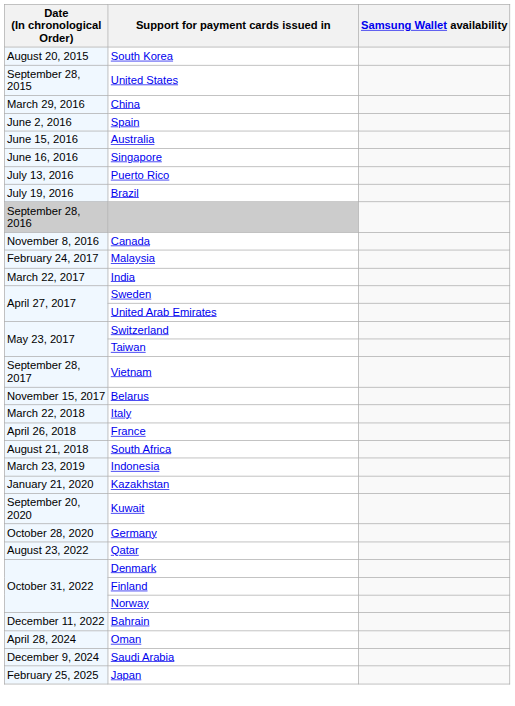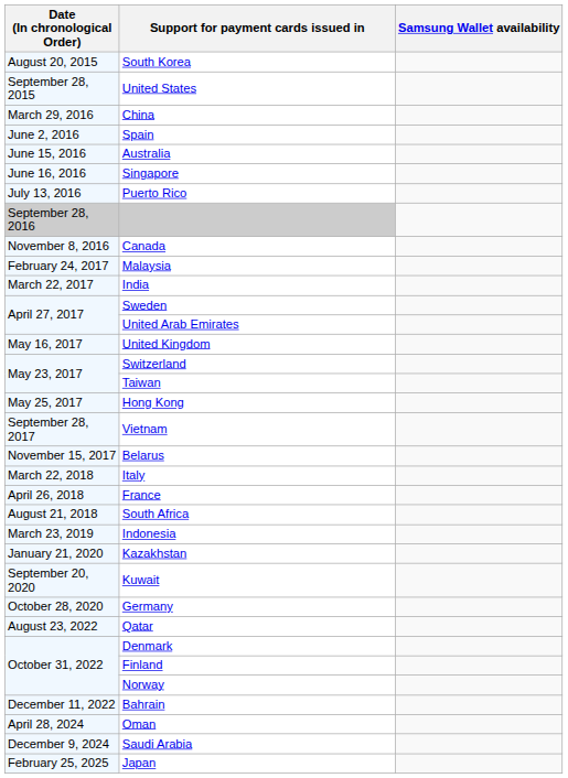 <table class="wikitable sortable" style="font-size:95%”">
 <tr>
 <th style="width:141px;">Date<br>(In chronological Order)</th>
 <th style="width:350px;">Support for payment cards issued in</th>
 <th><a href='#'>Samsung Wallet</a> availability</th>
 </tr>
 <tr>
 <td style="background:#f0f8ff;">August 20, 2015</td>
 <td style="background:#fff;"> <a href='#'>South Korea</a></td>
 <td></td>
 </tr>
 <tr>
 <td style="background:#f0f8ff;">September 28, 2015</td>
 <td style="background:#fff;"> <a href='#'>United States</a></td>
 <td></td>
 </tr>
 <tr>
 <td style="background:#f0f8ff;">March 29, 2016</td>
 <td style="background:#fff;"> <a href='#'>China</a></td>
 <td></td>
 </tr>
 <tr>
 <td style="background:#f0f8ff;">June 2, 2016</td>
 <td style="background:#fff;"> <a href='#'>Spain</a></td>
 <td></td>
 </tr>
 <tr>
 <td style="background:#f0f8ff;">June 15, 2016</td>
 <td style="background:#fff;"> <a href='#'>Australia</a></td>
 <td></td>
 </tr>
 <tr>
 <td style="background:#f0f8ff;">June 16, 2016</td>
 <td style="background:#fff;"> <a href='#'>Singapore</a></td>
 <td></td>
 </tr>
 <tr>
 <td style="background:#f0f8ff;">July 13, 2016</td>
 <td style="background:#fff;"> <a href='#'>Puerto Rico</a></td>
 <td></td>
 </tr>
 <tr>
-<td style="background:#f0f8ff;">July 19, 2016</td>
-<td style="background:#fff;"> <a href='#'>Brazil</a></td>
-<td></td>
-</tr>
-<tr>
 <td style="background:#ccc;">September 28, 2016</td>
 <td style="background:#ccc;"></td>
 <td></td>
 </tr>
 <tr>
 <td style="background:#f0f8ff;">November 8, 2016</td>
 <td style="background:#fff;"> <a href='#'>Canada</a></td>
 <td></td>
 </tr>
 <tr>
 <td style="background:#f0f8ff;">February 24, 2017</td>
 <td style="background:#fff;"> <a href='#'>Malaysia</a></td>
 <td></td>
 </tr>
 <tr>
 <td style="background:#f0f8ff;">March 22, 2017</td>
 <td style="background:#fff;"> <a href='#'>India</a></td>
 <td></td>
 </tr>
 <tr>
 <td rowspan="2" style="background:#f0f8ff;">April 27, 2017</td>
 <td style="background:#fff;"> <a href='#'>Sweden</a></td>
 <td></td>
 </tr>
 <tr>
 <td style="background:#fff;"> <a href='#'>United Arab Emirates</a></td>
 <td></td>
 </tr>
 <tr>
+<td style="background:#f0f8ff;">May 16, 2017</td>
+<td style="background:#fff;"> <a href='#'>United Kingdom</a></td>
+<td></td>
+</tr>
+<tr>
 <td rowspan="2" style="background:#f0f8ff;">May 23, 2017</td>
 <td style="background:#fff;"> <a href='#'>Switzerland</a></td>
 <td></td>
 </tr>
 <tr>
 <td style="background:#fff;"> <a href='#'>Taiwan</a></td>
+<td></td>
+</tr>
+<tr>
+<td style="background:#f0f8ff;">May 25, 2017</td>
+<td style="background:#fff;"> <a href='#'>Hong Kong</a></td>
 <td></td>
 </tr>
 <tr>
 <td style="background:#f0f8ff;">September 28, 2017</td>
 <td style="background:#fff;"> <a href='#'>Vietnam</a></td>
 <td></td>
 </tr>
 <tr>
 <td style="background:#f0f8ff;">November 15, 2017</td>
 <td style="background:#fff;"> <a href='#'>Belarus</a></td>
 <td></td>
 </tr>
 <tr>
 <td style="background:#f0f8ff;">March 22, 2018</td>
 <td style="background:#fff;"> <a href='#'>Italy</a></td>
 <td></td>
 </tr>
 <tr>
 <td style="background:#f0f8ff;">April 26, 2018</td>
 <td style="background:#fff;"> <a href='#'>France</a></td>
 <td></td>
 </tr>
 <tr>
 <td style="background:#f0f8ff;">August 21, 2018</td>
 <td style="background:#fff;"> <a href='#'>South Africa</a></td>
 <td></td>
 </tr>
 <tr>
 <td style="background:#f0f8ff;">March 23, 2019</td>
 <td style="background:#fff;"> <a href='#'>Indonesia</a></td>
 <td></td>
 </tr>
 <tr>
 <td style="background:#f0f8ff;">January 21, 2020</td>
 <td style="background:#fff;"> <a href='#'>Kazakhstan</a></td>
 <td></td>
 </tr>
 <tr>
 <td style="background:#f0f8ff;">September 20, 2020</td>
 <td style="background:#fff;"> <a href='#'>Kuwait</a></td>
 <td></td>
 </tr>
 <tr>
 <td style="background:#f0f8ff;">October 28, 2020</td>
 <td style="background:#fff;"> <a href='#'>Germany</a></td>
 <td></td>
 </tr>
 <tr>
 <td style="background:#f0f8ff;">August 23, 2022</td>
 <td style="background:#fff;"> <a href='#'>Qatar</a></td>
 <td></td>
 </tr>
 <tr>
 <td rowspan="3" style="background:#f0f8ff;">October 31, 2022</td>
 <td style="background:#fff;"> <a href='#'>Denmark</a></td>
 <td></td>
 </tr>
 <tr>
 <td style="background:#fff;"> <a href='#'>Finland</a></td>
 <td></td>
 </tr>
 <tr>
 <td style="background:#fff;"> <a href='#'>Norway</a></td>
 <td></td>
 </tr>
 <tr>
 <td style="background:#f0f8ff;">December 11, 2022</td>
 <td style="background:#fff;"> <a href='#'>Bahrain</a></td>
 <td></td>
 </tr>
 <tr>
 <td style="background:#f0f8ff;">April 28, 2024</td>
 <td style="background:#fff;"> <a href='#'>Oman</a></td>
 <td></td>
 </tr>
 <tr>
 <td style="background:#f0f8ff;">December 9, 2024</td>
 <td style="background:#fff;"> <a href='#'>Saudi Arabia</a></td>
 <td></td>
 </tr>
 <tr>
 <td style="background:#f0f8ff;">February 25, 2025</td>
 <td style="background:#fff;"> <a href='#'>Japan</a></td>
 <td></td>
 </tr>
 </table>
